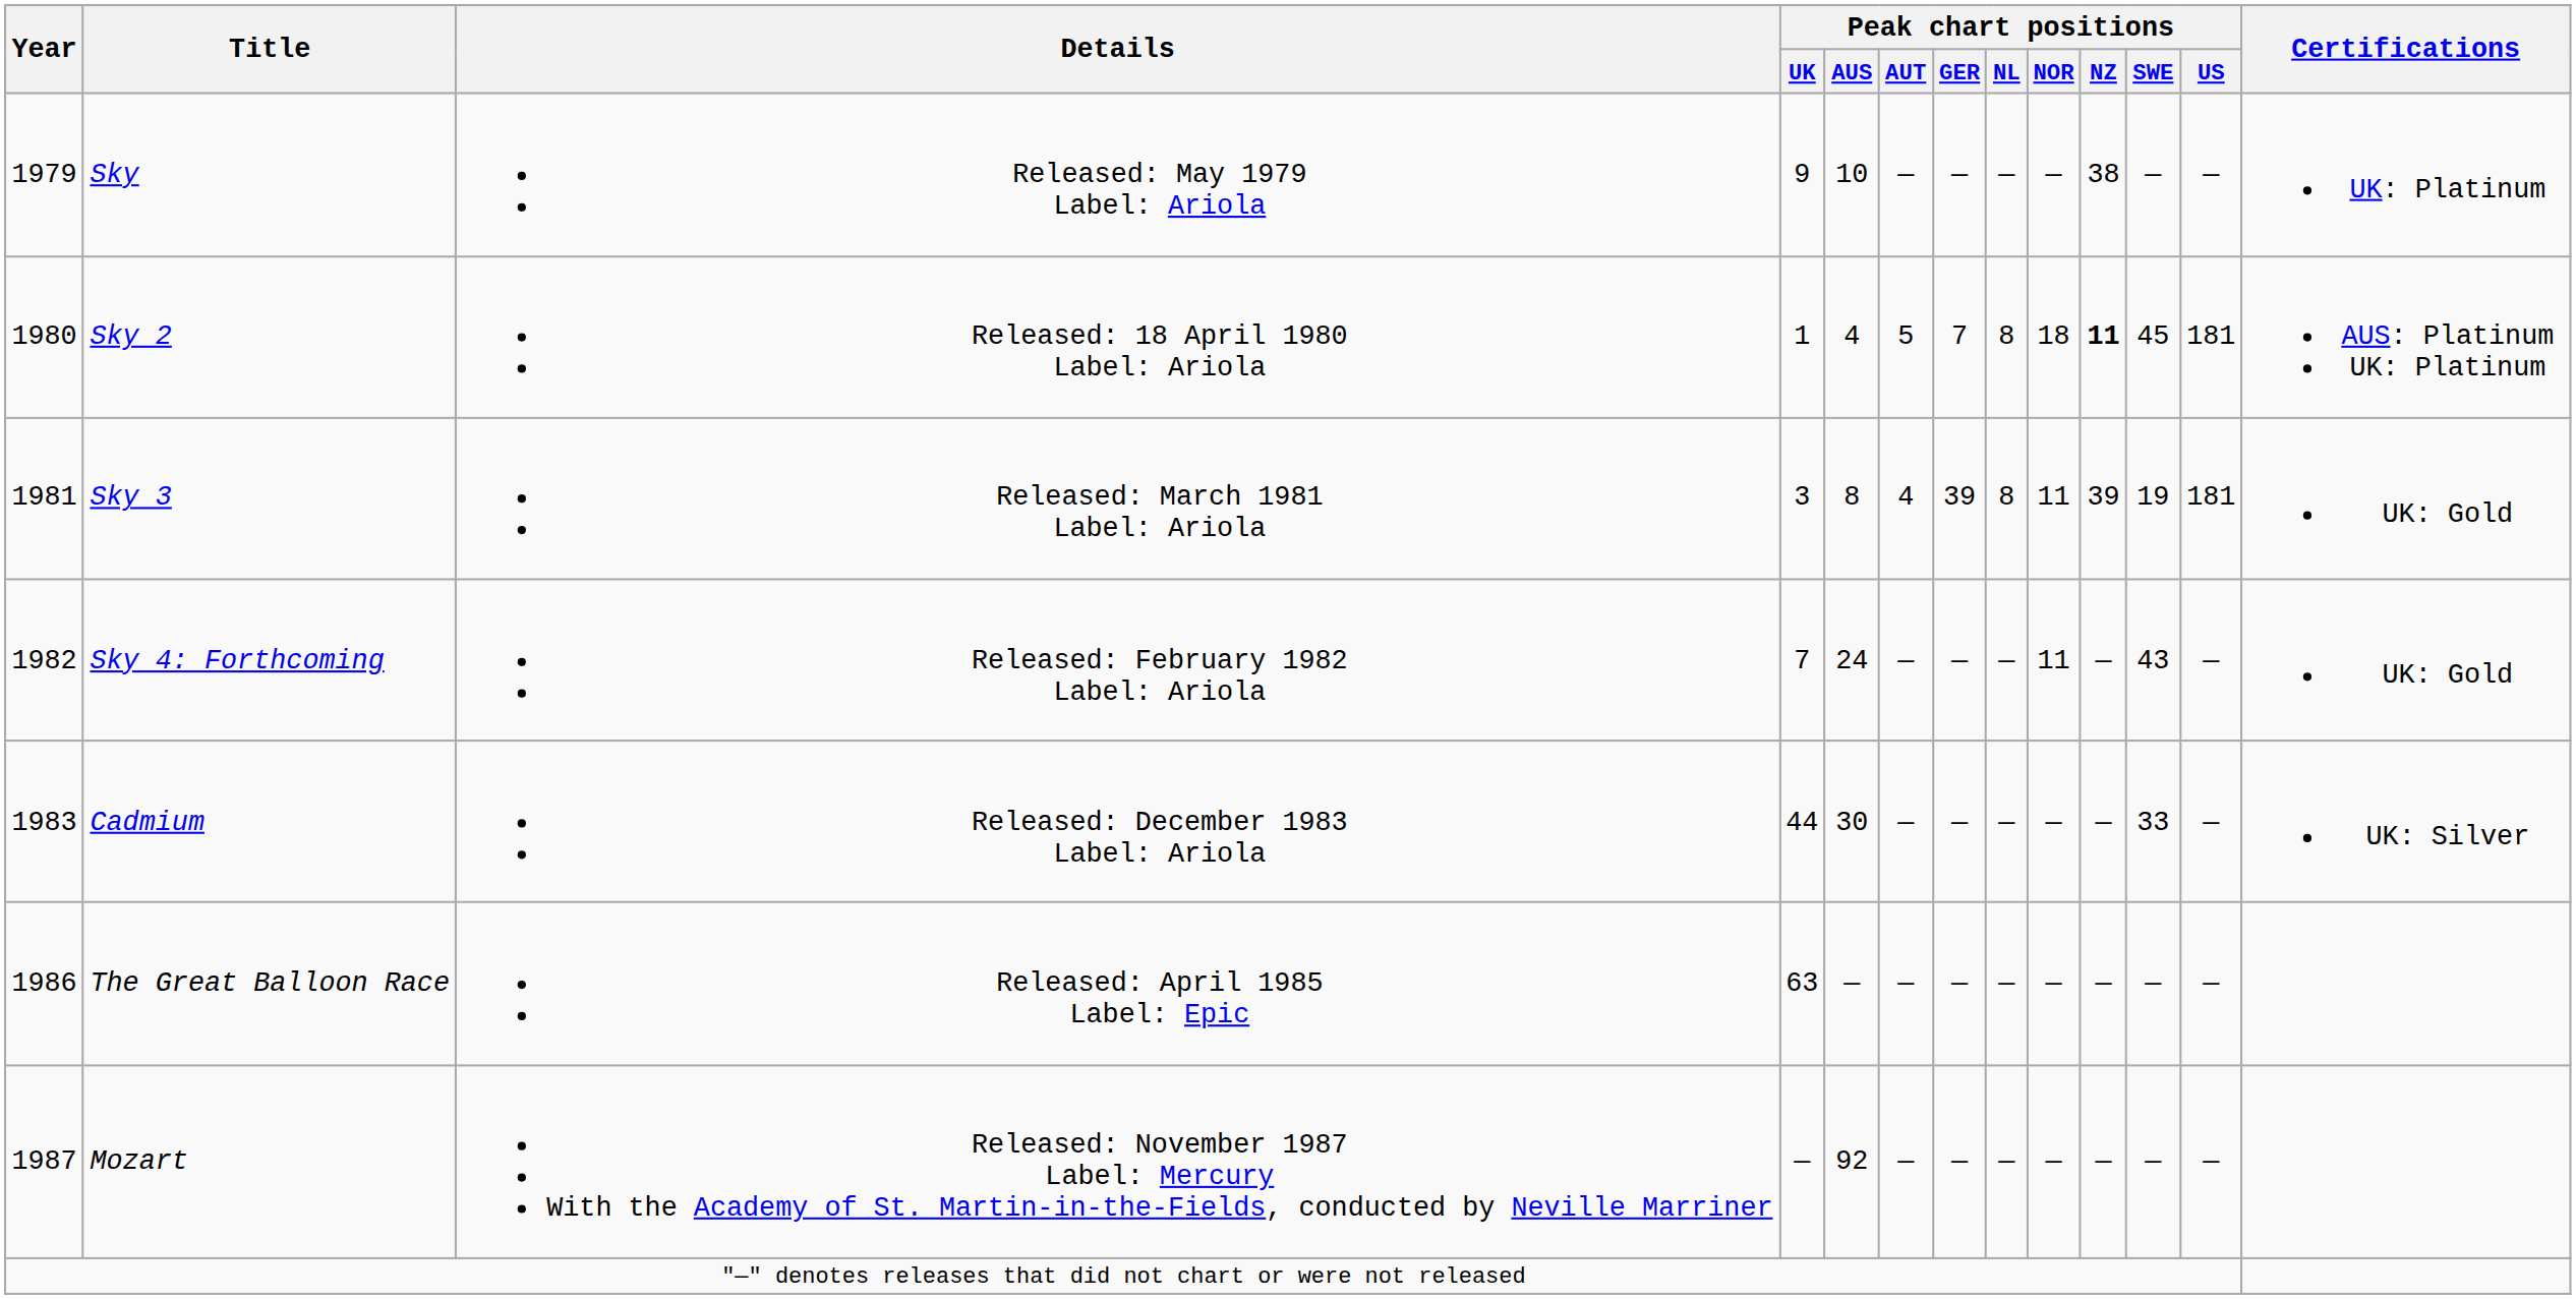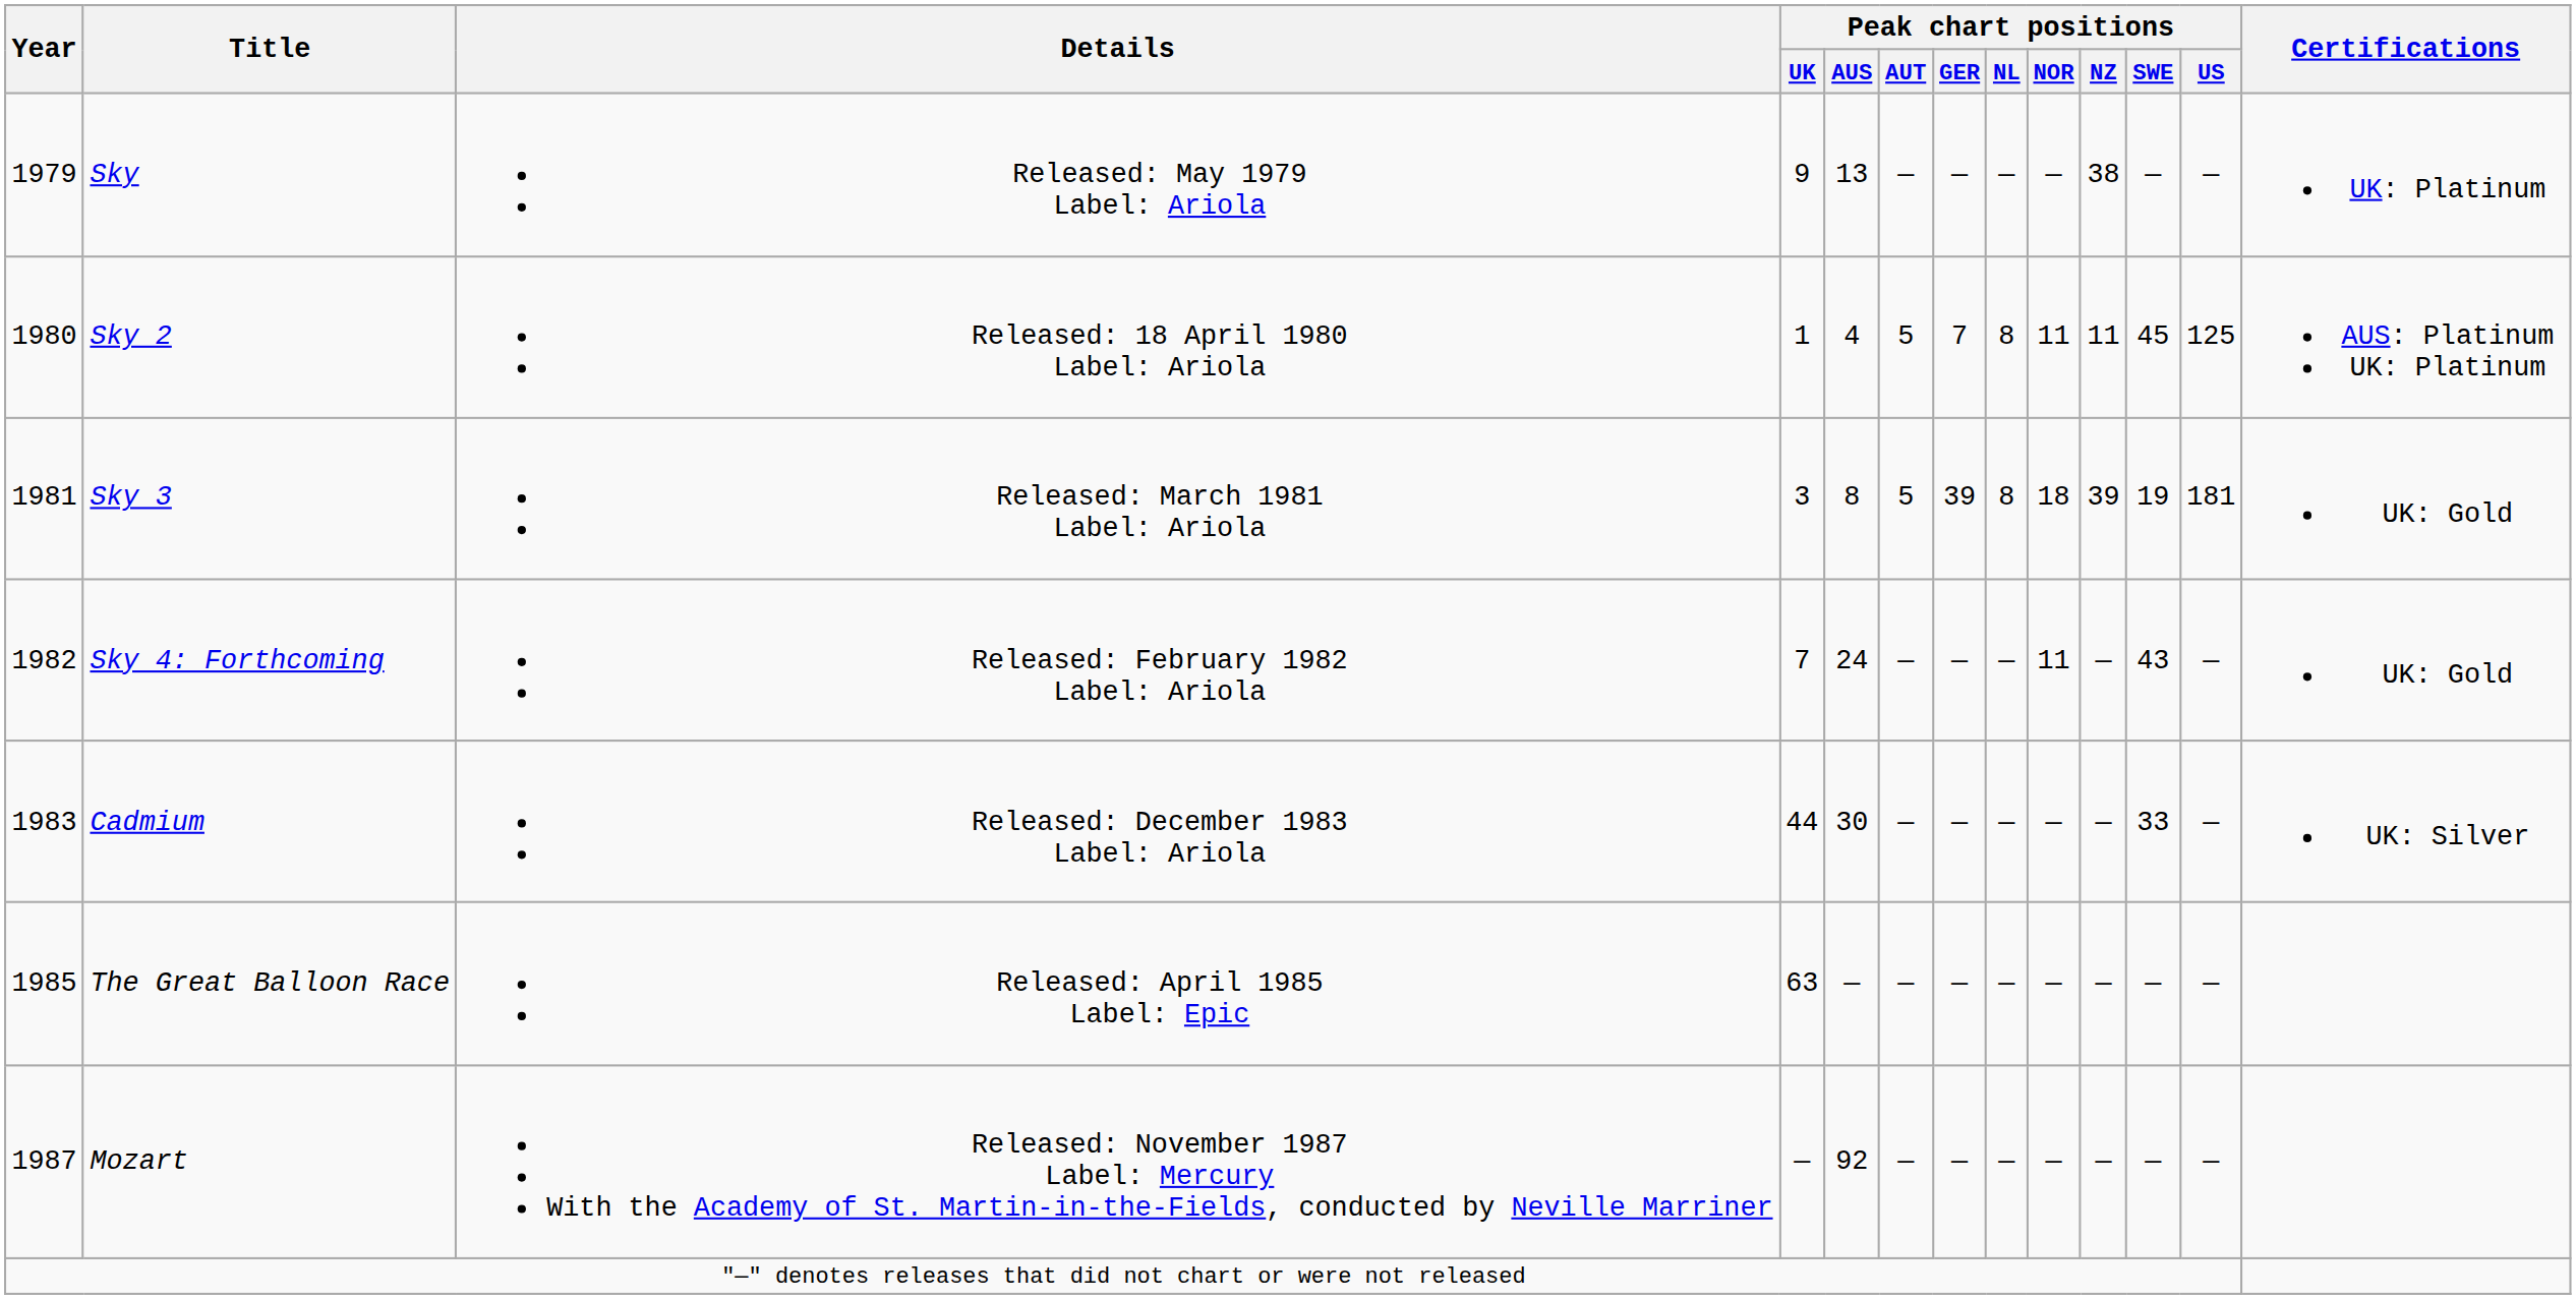 <table class="wikitable" style="text-align:center">
 <tr>
 <th rowspan="2">Year</th>
 <th rowspan="2">Title</th>
 <th rowspan="2">Details</th>
 <th colspan="9">Peak chart positions</th>
 <th rowspan="2" style="width:150px;"><a href='#'>Certifications</a><br></th>
 </tr>
 <tr>
 <th><small><a href='#'>UK</a></small><br></th>
 <th><small><a href='#'>AUS</a></small><br></th>
 <th><small><a href='#'>AUT</a></small><br></th>
 <th><small><a href='#'>GER</a></small><br></th>
 <th><small><a href='#'>NL</a></small><br></th>
 <th><small><a href='#'>NOR</a></small><br></th>
 <th><small><a href='#'>NZ</a></small><br></th>
 <th><small><a href='#'>SWE</a></small><br></th>
 <th><small><a href='#'>US</a></small><br></th>
 </tr>
 <tr>
 <td>1979</td>
 <td align="left"><em><a href='#'>Sky</a></em></td>
 <td><br><ul><li>Released: May 1979</li><li>Label: <a href='#'>Ariola</a></li></ul></td>
 <td>9</td>
-<td>10</td>
+<td>13</td>
 <td>—</td>
 <td>—</td>
 <td>—</td>
 <td>—</td>
 <td>38</td>
 <td>—</td>
 <td>—</td>
 <td><br><ul><li><a href='#'>UK</a>: Platinum</li></ul></td>
 </tr>
 <tr>
 <td>1980</td>
 <td align="left"><em><a href='#'>Sky 2</a></em></td>
 <td><br><ul><li>Released: 18 April 1980</li><li>Label: Ariola</li></ul></td>
 <td>1</td>
 <td>4</td>
 <td>5</td>
 <td>7</td>
 <td>8</td>
-<td>18</td>
-<td><strong>11</strong></td>
+<td>11</td>
+<td>11</td>
 <td>45</td>
-<td>181</td>
+<td>125</td>
 <td><br><ul><li><a href='#'>AUS</a>: Platinum</li><li>UK: Platinum</li></ul></td>
 </tr>
 <tr>
 <td>1981</td>
 <td align="left"><em><a href='#'>Sky 3</a></em></td>
 <td><br><ul><li>Released: March 1981</li><li>Label: Ariola</li></ul></td>
 <td>3</td>
 <td>8</td>
-<td>4</td>
+<td>5</td>
 <td>39</td>
 <td>8</td>
-<td>11</td>
+<td>18</td>
 <td>39</td>
 <td>19</td>
 <td>181</td>
 <td><br><ul><li>UK: Gold</li></ul></td>
 </tr>
 <tr>
 <td>1982</td>
 <td align="left"><em><a href='#'>Sky 4: Forthcoming</a></em></td>
 <td><br><ul><li>Released: February 1982</li><li>Label: Ariola</li></ul></td>
 <td>7</td>
 <td>24</td>
 <td>—</td>
 <td>—</td>
 <td>—</td>
 <td>11</td>
 <td>—</td>
 <td>43</td>
 <td>—</td>
 <td><br><ul><li>UK: Gold</li></ul></td>
 </tr>
 <tr>
 <td>1983</td>
 <td align="left"><em><a href='#'>Cadmium</a></em></td>
 <td><br><ul><li>Released: December 1983</li><li>Label: Ariola</li></ul></td>
 <td>44</td>
 <td>30</td>
 <td>—</td>
 <td>—</td>
 <td>—</td>
 <td>—</td>
 <td>—</td>
 <td>33</td>
 <td>—</td>
 <td><br><ul><li>UK: Silver</li></ul></td>
 </tr>
 <tr>
-<td>1986</td>
+<td>1985</td>
 <td align="left"><em>The Great Balloon Race</em></td>
 <td><br><ul><li>Released: April 1985</li><li>Label: <a href='#'>Epic</a></li></ul></td>
 <td>63</td>
 <td>—</td>
 <td>—</td>
 <td>—</td>
 <td>—</td>
 <td>—</td>
 <td>—</td>
 <td>—</td>
 <td>—</td>
 <td></td>
 </tr>
 <tr>
 <td>1987</td>
 <td align="left"><em>Mozart</em></td>
 <td><br><ul><li>Released: November 1987</li><li>Label: <a href='#'>Mercury</a></li><li>With the <a href='#'>Academy of St. Martin-in-the-Fields</a>, conducted by <a href='#'>Neville Marriner</a></li></ul></td>
 <td>—</td>
 <td>92</td>
 <td>—</td>
 <td>—</td>
 <td>—</td>
 <td>—</td>
 <td>—</td>
 <td>—</td>
 <td>—</td>
 <td></td>
 </tr>
 <tr>
 <td colspan="12" style="font-size:8pt">"—" denotes releases that did not chart or were not released</td>
 </tr>
 </table>
